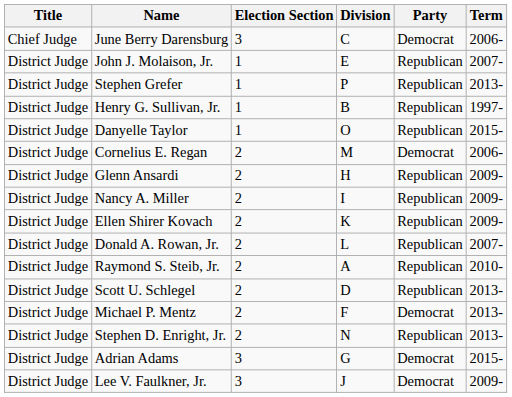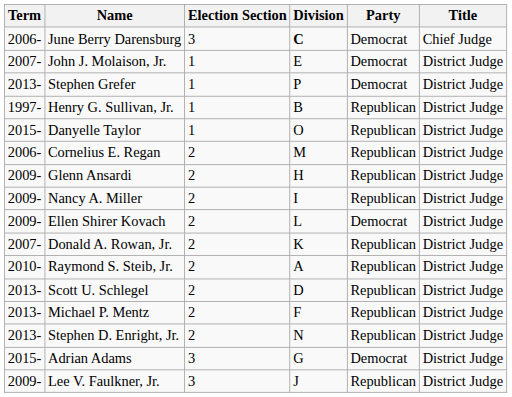 <table class = "wikitable">
 <tr>
-<th>Title</th>
+<th>Term</th>
 <th>Name</th>
 <th>Election Section</th>
 <th>Division</th>
 <th>Party</th>
-<th>Term</th>
+<th>Title</th>
 </tr>
 <tr>
-<td>Chief Judge</td>
+<td>2006-</td>
 <td>June Berry Darensburg</td>
 <td>3</td>
-<td>C</td>
+<td><strong>C</strong></td>
 <td>Democrat</td>
-<td>2006-</td>
+<td>Chief Judge</td>
 </tr>
 <tr>
-<td>District Judge</td>
+<td>2007-</td>
 <td>John J. Molaison, Jr.</td>
 <td>1</td>
 <td>E</td>
-<td>Republican</td>
-<td>2007-</td>
+<td>Democrat</td>
+<td>District Judge</td>
 </tr>
 <tr>
-<td>District Judge</td>
+<td>2013-</td>
 <td>Stephen Grefer</td>
 <td>1</td>
 <td>P</td>
-<td>Republican</td>
-<td>2013-</td>
+<td>Democrat</td>
+<td>District Judge</td>
 </tr>
 <tr>
-<td>District Judge</td>
+<td>1997-</td>
 <td>Henry G. Sullivan, Jr.</td>
 <td>1</td>
 <td>B</td>
 <td>Republican</td>
-<td>1997-</td>
+<td>District Judge</td>
 </tr>
 <tr>
-<td>District Judge</td>
+<td>2015-</td>
 <td>Danyelle Taylor</td>
 <td>1</td>
 <td>O</td>
 <td>Republican</td>
-<td>2015-</td>
+<td>District Judge</td>
 </tr>
 <tr>
-<td>District Judge</td>
+<td>2006-</td>
 <td>Cornelius E. Regan</td>
 <td>2</td>
 <td>M</td>
-<td>Democrat</td>
-<td>2006-</td>
+<td>Republican</td>
+<td>District Judge</td>
 </tr>
 <tr>
-<td>District Judge</td>
+<td>2009-</td>
 <td>Glenn Ansardi</td>
 <td>2</td>
 <td>H</td>
 <td>Republican</td>
-<td>2009-</td>
+<td>District Judge</td>
 </tr>
 <tr>
-<td>District Judge</td>
+<td>2009-</td>
 <td>Nancy A. Miller</td>
 <td>2</td>
 <td>I</td>
 <td>Republican</td>
-<td>2009-</td>
+<td>District Judge</td>
 </tr>
 <tr>
+<td>2009-</td>
+<td>Ellen Shirer Kovach</td>
+<td>2</td>
+<td>L</td>
+<td>Democrat</td>
 <td>District Judge</td>
-<td>Ellen Shirer Kovach</td>
+</tr>
+<tr>
+<td>2007-</td>
+<td>Donald A. Rowan, Jr.</td>
 <td>2</td>
 <td>K</td>
 <td>Republican</td>
-<td>2009-</td>
+<td>District Judge</td>
 </tr>
 <tr>
-<td>District Judge</td>
-<td>Donald A. Rowan, Jr.</td>
-<td>2</td>
-<td>L</td>
-<td>Republican</td>
-<td>2007-</td>
-</tr>
-<tr>
-<td>District Judge</td>
+<td>2010-</td>
 <td>Raymond S. Steib, Jr.</td>
 <td>2</td>
 <td>A</td>
 <td>Republican</td>
-<td>2010-</td>
+<td>District Judge</td>
 </tr>
 <tr>
-<td>District Judge</td>
+<td>2013-</td>
 <td>Scott U. Schlegel</td>
 <td>2</td>
 <td>D</td>
 <td>Republican</td>
-<td>2013-</td>
+<td>District Judge</td>
 </tr>
 <tr>
-<td>District Judge</td>
+<td>2013-</td>
 <td>Michael P. Mentz</td>
 <td>2</td>
 <td>F</td>
-<td>Democrat</td>
-<td>2013-</td>
+<td>Republican</td>
+<td>District Judge</td>
 </tr>
 <tr>
-<td>District Judge</td>
+<td>2013-</td>
 <td>Stephen D. Enright, Jr.</td>
 <td>2</td>
 <td>N</td>
 <td>Republican</td>
-<td>2013-</td>
+<td>District Judge</td>
 </tr>
 <tr>
-<td>District Judge</td>
+<td>2015-</td>
 <td>Adrian Adams</td>
 <td>3</td>
 <td>G</td>
 <td>Democrat</td>
-<td>2015-</td>
+<td>District Judge</td>
 </tr>
 <tr>
-<td>District Judge</td>
+<td>2009-</td>
 <td>Lee V. Faulkner, Jr.</td>
 <td>3</td>
 <td>J</td>
-<td>Democrat</td>
-<td>2009-</td>
+<td>Republican</td>
+<td>District Judge</td>
 </tr>
 </table>
